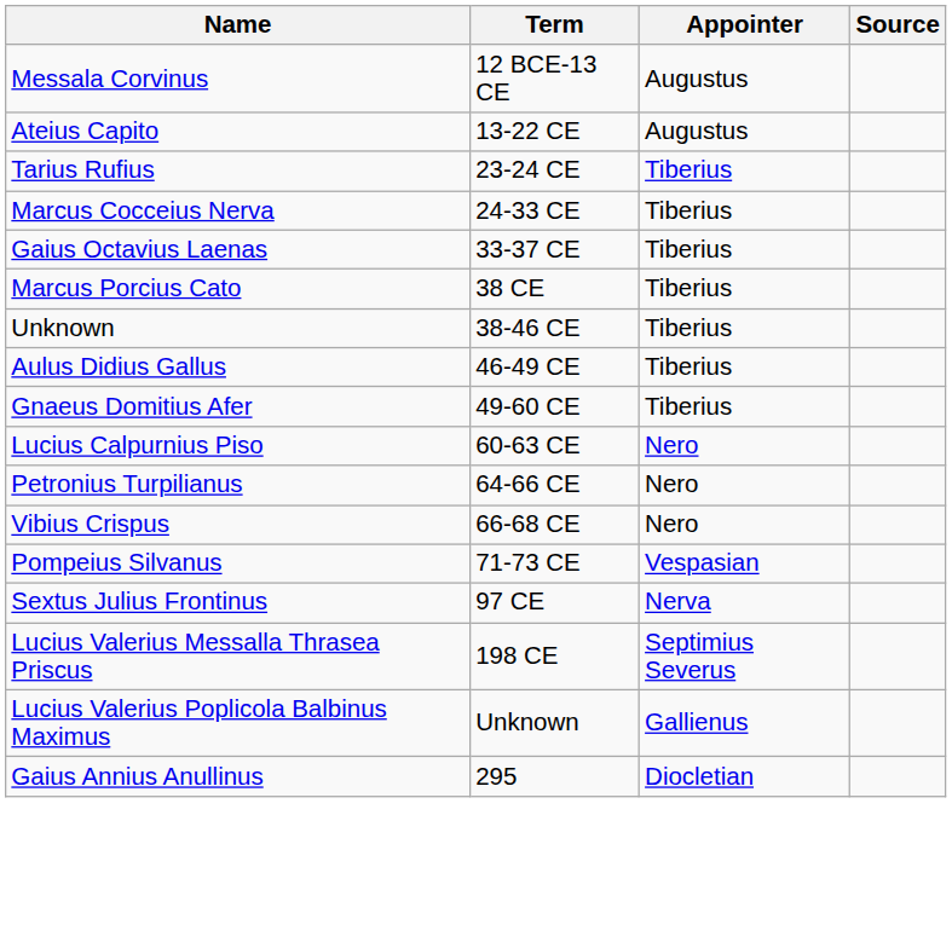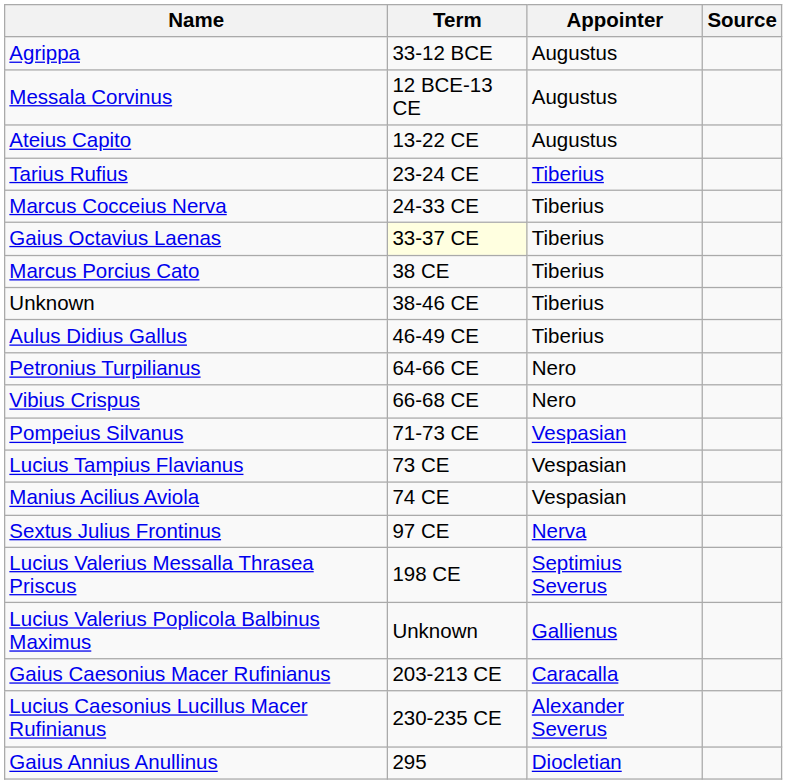 <table class="wikitable">
 <tr>
 <th>Name</th>
 <th>Term</th>
 <th>Appointer</th>
 <th>Source</th>
+</tr>
+<tr>
+<td><a href='#'>Agrippa</a></td>
+<td>33-12 BCE</td>
+<td>Augustus</td>
+<td></td>
 </tr>
 <tr>
 <td><a href='#'>Messala Corvinus</a></td>
 <td>12 BCE-13 CE</td>
 <td>Augustus</td>
 <td></td>
 </tr>
 <tr>
 <td><a href='#'>Ateius Capito</a></td>
 <td>13-22 CE</td>
 <td>Augustus</td>
 <td></td>
 </tr>
 <tr>
 <td><a href='#'>Tarius Rufius</a></td>
 <td>23-24 CE</td>
 <td><a href='#'>Tiberius</a></td>
 <td></td>
 </tr>
 <tr>
 <td><a href='#'>Marcus Cocceius Nerva</a></td>
 <td>24-33 CE</td>
 <td>Tiberius</td>
 <td></td>
 </tr>
 <tr>
 <td><a href='#'>Gaius Octavius Laenas</a></td>
-<td>33-37 CE</td>
+<td style="background: lightyellow;">33-37 CE</td>
 <td>Tiberius</td>
 <td></td>
 </tr>
 <tr>
 <td><a href='#'>Marcus Porcius Cato</a></td>
 <td>38 CE</td>
 <td>Tiberius</td>
 <td></td>
 </tr>
 <tr>
 <td>Unknown</td>
 <td>38-46 CE</td>
 <td>Tiberius</td>
 <td></td>
 </tr>
 <tr>
 <td><a href='#'>Aulus Didius Gallus</a></td>
 <td>46-49 CE</td>
 <td>Tiberius</td>
 <td></td>
 </tr>
 <tr>
-<td><a href='#'>Gnaeus Domitius Afer</a></td>
-<td>49-60 CE</td>
-<td>Tiberius</td>
-<td></td>
-</tr>
-<tr>
-<td><a href='#'>Lucius Calpurnius Piso</a></td>
-<td>60-63 CE</td>
-<td><a href='#'>Nero</a></td>
-<td></td>
-</tr>
-<tr>
 <td><a href='#'>Petronius Turpilianus</a></td>
 <td>64-66 CE</td>
 <td>Nero</td>
 <td></td>
 </tr>
 <tr>
 <td><a href='#'>Vibius Crispus</a></td>
 <td>66-68 CE</td>
 <td>Nero</td>
 <td></td>
 </tr>
 <tr>
 <td><a href='#'>Pompeius Silvanus</a></td>
 <td>71-73 CE</td>
 <td><a href='#'>Vespasian</a></td>
+<td></td>
+</tr>
+<tr>
+<td><a href='#'>Lucius Tampius Flavianus</a></td>
+<td>73 CE</td>
+<td>Vespasian</td>
+<td></td>
+</tr>
+<tr>
+<td><a href='#'>Manius Acilius Aviola</a></td>
+<td>74 CE</td>
+<td>Vespasian</td>
 <td></td>
 </tr>
 <tr>
 <td><a href='#'>Sextus Julius Frontinus</a></td>
 <td>97 CE</td>
 <td><a href='#'>Nerva</a></td>
 <td></td>
 </tr>
 <tr>
 <td><a href='#'>Lucius Valerius Messalla Thrasea Priscus</a></td>
 <td>198 CE</td>
 <td><a href='#'>Septimius Severus</a></td>
 <td></td>
 </tr>
 <tr>
 <td><a href='#'>Lucius Valerius Poplicola Balbinus Maximus</a></td>
 <td>Unknown</td>
 <td><a href='#'>Gallienus</a></td>
 <td></td>
 </tr>
 <tr>
+<td><a href='#'>Gaius Caesonius Macer Rufinianus</a></td>
+<td>203-213 CE</td>
+<td><a href='#'>Caracalla</a></td>
+<td></td>
+</tr>
+<tr>
+<td><a href='#'>Lucius Caesonius Lucillus Macer Rufinianus</a></td>
+<td>230-235 CE</td>
+<td><a href='#'>Alexander Severus</a></td>
+<td></td>
+</tr>
+<tr>
 <td><a href='#'>Gaius Annius Anullinus</a></td>
 <td>295</td>
 <td><a href='#'>Diocletian</a></td>
 <td></td>
 </tr>
 </table>
